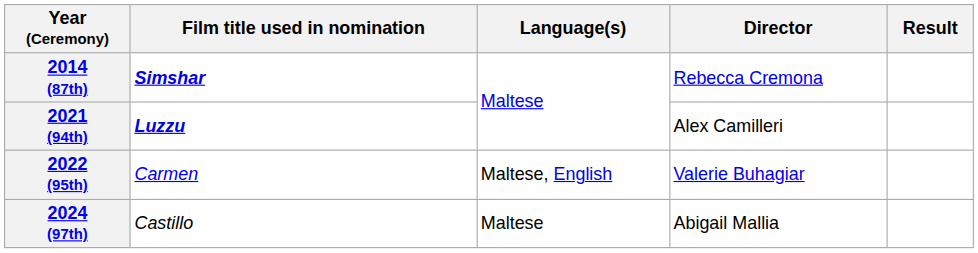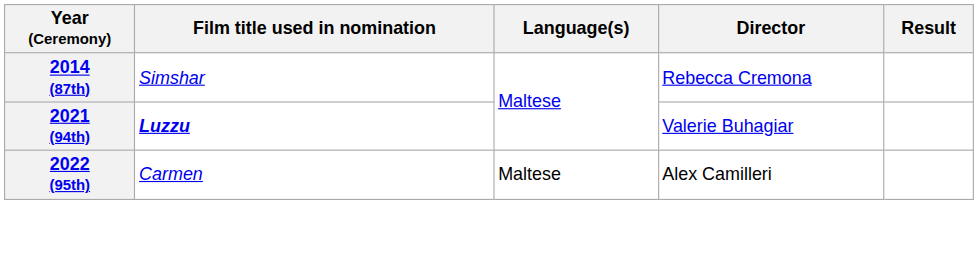 <table class="wikitable sortable" width="98%" style="background:#ffffff;">
 <tr>
 <th>Year<br><small>(Ceremony)</small></th>
 <th>Film title used in nomination</th>
 <th>Language(s)</th>
 <th>Director</th>
 <th>Result</th>
 </tr>
 <tr>
 <th align="center"><a href='#'>2014</a><br><small><a href='#'>(87th)</a></small></th>
-<td><strong><em><a href='#'>Simshar</a></em></strong></td>
+<td><em><a href='#'>Simshar</a></em></td>
 <td rowspan="2"><a href='#'>Maltese</a></td>
 <td><a href='#'>Rebecca Cremona</a></td>
 <td></td>
 </tr>
 <tr>
 <th align="center"><a href='#'>2021</a><br><small><a href='#'>(94th)</a></small></th>
 <td><strong><em><a href='#'>Luzzu</a></em></strong></td>
-<td>Alex Camilleri</td>
+<td><a href='#'>Valerie Buhagiar</a></td>
 <td></td>
 </tr>
 <tr>
 <th align="center"><a href='#'>2022</a><br><small><a href='#'>(95th)</a></small></th>
 <td><em><a href='#'>Carmen</a></em></td>
-<td>Maltese, <a href='#'>English</a></td>
-<td><a href='#'>Valerie Buhagiar</a></td>
-<td></td>
-</tr>
-<tr>
-<th><a href='#'>2024</a><br><small><a href='#'>(97th)</a></small></th>
-<td><em>Castillo</em></td>
 <td>Maltese</td>
-<td>Abigail Mallia</td>
+<td>Alex Camilleri</td>
 <td></td>
 </tr>
 </table>
